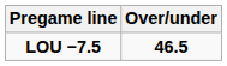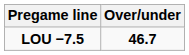 <table class="wikitable">
 <tr align="center">
 <th style=>Pregame line</th>
 <th style=>Over/under</th>
 </tr>
 <tr align="center">
 <td><strong>LOU −7.5</strong></td>
-<td><strong>46.5</strong></td>
+<td><strong>46.7</strong></td>
 </tr>
 </table>
